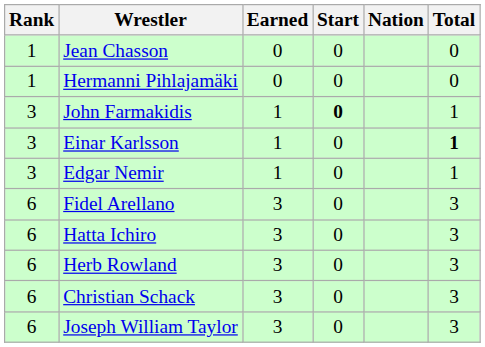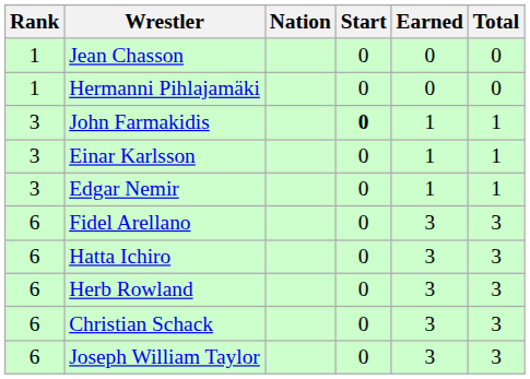 <table class="wikitable sortable" style="text-align:center;">
 <tr>
 <th>Rank</th>
 <th>Wrestler</th>
+<th>Nation</th>
+<th>Start</th>
 <th>Earned</th>
-<th>Start</th>
-<th>Nation</th>
 <th>Total</th>
 </tr>
 <tr style="background:#cfc;">
 <td>1</td>
 <td align=left><a href='#'>Jean Chasson</a></td>
+<td align=left></td>
 <td>0</td>
 <td>0</td>
-<td align=left></td>
 <td>0</td>
 </tr>
 <tr style="background:#cfc;">
 <td>1</td>
 <td align=left><a href='#'>Hermanni Pihlajamäki</a></td>
+<td align=left></td>
 <td>0</td>
 <td>0</td>
-<td align=left></td>
 <td>0</td>
 </tr>
 <tr style="background:#cfc;">
 <td>3</td>
 <td align=left><a href='#'>John Farmakidis</a></td>
+<td align=left></td>
+<td><strong>0</strong></td>
 <td>1</td>
-<td><strong>0</strong></td>
-<td align=left></td>
 <td>1</td>
 </tr>
 <tr style="background:#cfc;">
 <td>3</td>
 <td align=left><a href='#'>Einar Karlsson</a></td>
+<td align=left></td>
+<td>0</td>
 <td>1</td>
-<td>0</td>
-<td align=left></td>
-<td><strong>1</strong></td>
+<td>1</td>
 </tr>
 <tr style="background:#cfc;">
 <td>3</td>
 <td align=left><a href='#'>Edgar Nemir</a></td>
+<td align=left></td>
+<td>0</td>
 <td>1</td>
-<td>0</td>
-<td align=left></td>
 <td>1</td>
 </tr>
 <tr style="background:#cfc;">
 <td>6</td>
 <td align=left><a href='#'>Fidel Arellano</a></td>
+<td align=left></td>
+<td>0</td>
 <td>3</td>
-<td>0</td>
-<td align=left></td>
 <td>3</td>
 </tr>
 <tr style="background:#cfc;">
 <td>6</td>
 <td align=left><a href='#'>Hatta Ichiro</a></td>
+<td align=left></td>
+<td>0</td>
 <td>3</td>
-<td>0</td>
-<td align=left></td>
 <td>3</td>
 </tr>
 <tr style="background:#cfc;">
 <td>6</td>
 <td align=left><a href='#'>Herb Rowland</a></td>
+<td align=left></td>
+<td>0</td>
 <td>3</td>
-<td>0</td>
-<td align=left></td>
 <td>3</td>
 </tr>
 <tr style="background:#cfc;">
 <td>6</td>
 <td align=left><a href='#'>Christian Schack</a></td>
+<td align=left></td>
+<td>0</td>
 <td>3</td>
-<td>0</td>
-<td align=left></td>
 <td>3</td>
 </tr>
 <tr style="background:#cfc;">
 <td>6</td>
 <td align=left><a href='#'>Joseph William Taylor</a></td>
+<td align=left></td>
+<td>0</td>
 <td>3</td>
-<td>0</td>
-<td align=left></td>
 <td>3</td>
 </tr>
 </table>
